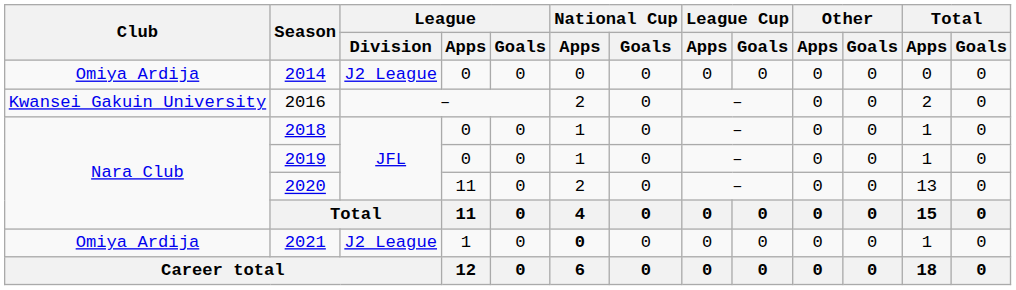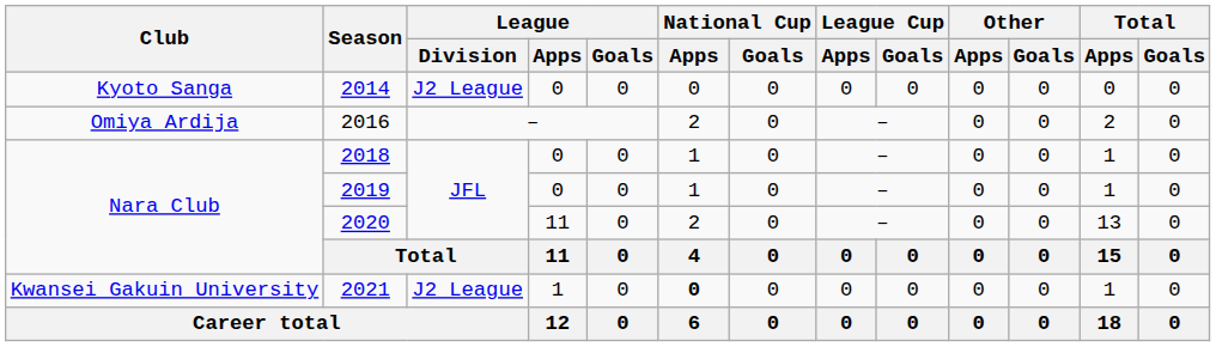 <table class="wikitable" style="text-align: center">
 <tr>
 <th rowspan="2">Club</th>
 <th rowspan="2">Season</th>
 <th colspan="3">League</th>
 <th colspan="2">National Cup</th>
 <th colspan="2">League Cup</th>
 <th colspan="2">Other</th>
 <th colspan="2">Total</th>
 </tr>
 <tr>
 <th>Division</th>
 <th>Apps</th>
 <th>Goals</th>
 <th>Apps</th>
 <th>Goals</th>
 <th>Apps</th>
 <th>Goals</th>
 <th>Apps</th>
 <th>Goals</th>
 <th>Apps</th>
 <th>Goals</th>
 </tr>
 <tr>
-<td><a href='#'>Omiya Ardija</a></td>
+<td><a href='#'>Kyoto Sanga</a></td>
 <td><a href='#'>2014</a></td>
 <td><a href='#'>J2 League</a></td>
 <td>0</td>
 <td>0</td>
 <td>0</td>
 <td>0</td>
 <td>0</td>
 <td>0</td>
 <td>0</td>
 <td>0</td>
 <td>0</td>
 <td>0</td>
 </tr>
 <tr>
-<td><a href='#'>Kwansei Gakuin University</a></td>
+<td><a href='#'>Omiya Ardija</a></td>
 <td>2016</td>
 <td colspan="3">–</td>
 <td>2</td>
 <td>0</td>
 <td colspan="2">–</td>
 <td>0</td>
 <td>0</td>
 <td>2</td>
 <td>0</td>
 </tr>
 <tr>
 <td rowspan="4"><a href='#'>Nara Club</a></td>
 <td><a href='#'>2018</a></td>
 <td rowspan="3"><a href='#'>JFL</a></td>
 <td>0</td>
 <td>0</td>
 <td>1</td>
 <td>0</td>
 <td colspan="2">–</td>
 <td>0</td>
 <td>0</td>
 <td>1</td>
 <td>0</td>
 </tr>
 <tr>
 <td><a href='#'>2019</a></td>
 <td>0</td>
 <td>0</td>
 <td>1</td>
 <td>0</td>
 <td colspan="2">–</td>
 <td>0</td>
 <td>0</td>
 <td>1</td>
 <td>0</td>
 </tr>
 <tr>
 <td><a href='#'>2020</a></td>
 <td>11</td>
 <td>0</td>
 <td>2</td>
 <td>0</td>
 <td colspan="2">–</td>
 <td>0</td>
 <td>0</td>
 <td>13</td>
 <td>0</td>
 </tr>
 <tr>
 <th colspan=2>Total</th>
 <th>11</th>
 <th>0</th>
 <th>4</th>
 <th>0</th>
 <th>0</th>
 <th>0</th>
 <th>0</th>
 <th>0</th>
 <th>15</th>
 <th>0</th>
 </tr>
 <tr>
-<td><a href='#'>Omiya Ardija</a></td>
+<td><a href='#'>Kwansei Gakuin University</a></td>
 <td><a href='#'>2021</a></td>
 <td><a href='#'>J2 League</a></td>
 <td>1</td>
 <td>0</td>
 <td><strong>0</strong></td>
 <td>0</td>
 <td>0</td>
 <td>0</td>
 <td>0</td>
 <td>0</td>
 <td>1</td>
 <td>0</td>
 </tr>
 <tr>
 <th colspan=3>Career total</th>
 <th>12</th>
 <th>0</th>
 <th>6</th>
 <th>0</th>
 <th>0</th>
 <th>0</th>
 <th>0</th>
 <th>0</th>
 <th>18</th>
 <th>0</th>
 </tr>
 </table>
